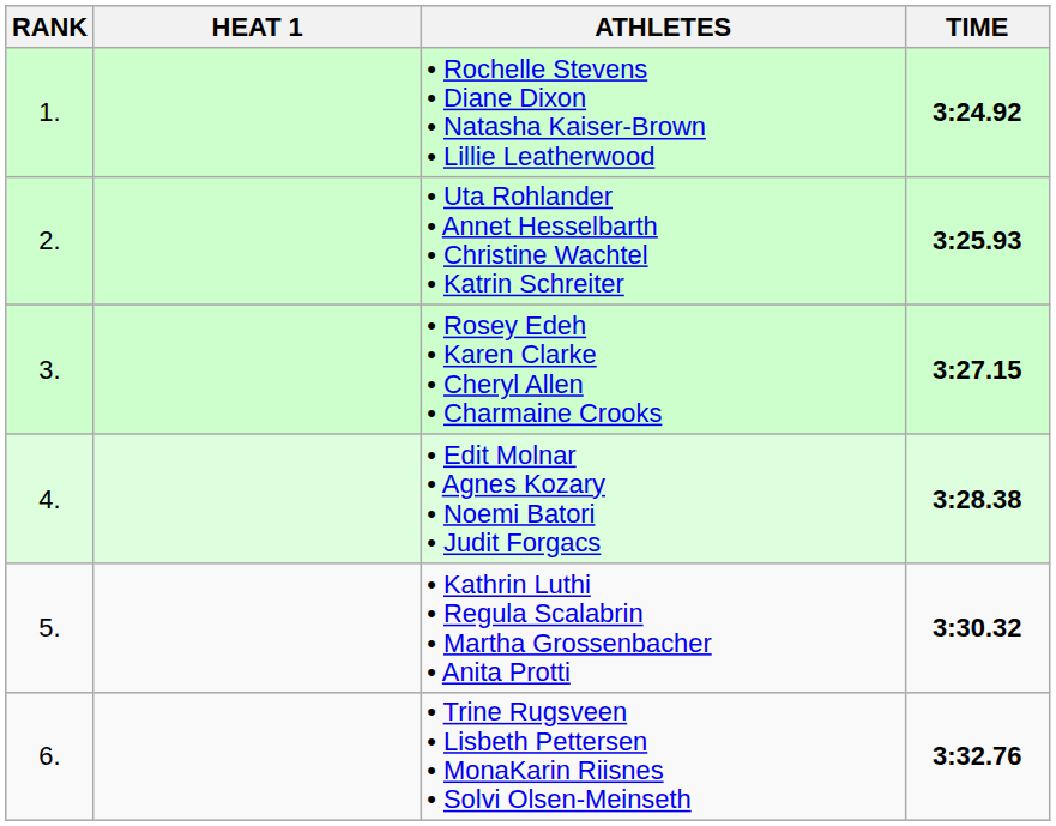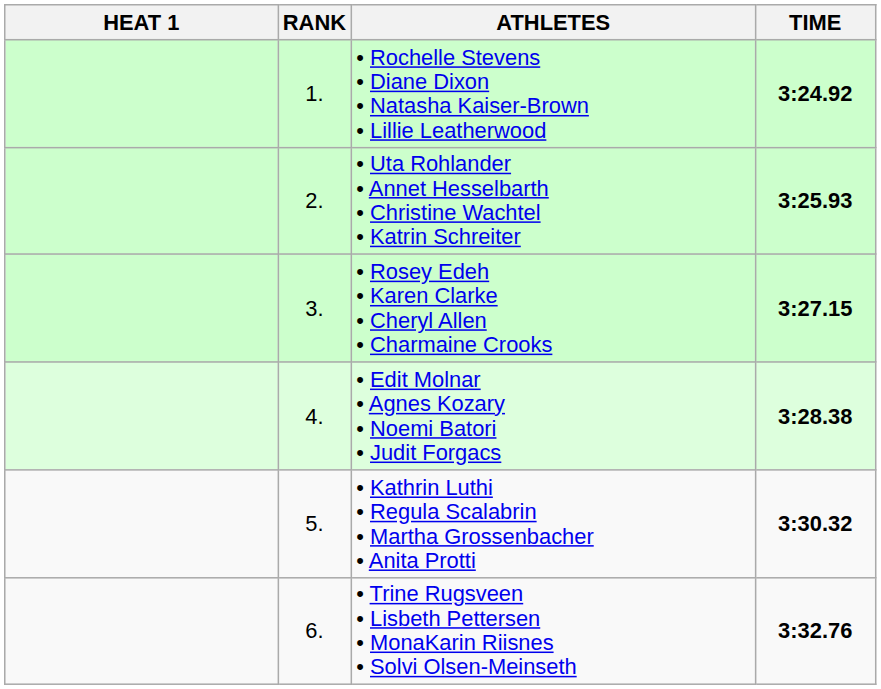 <table class="wikitable" style="border-collapse: collapse; font-size: 90%;">
 <tr>
+<th style="width: 12em">HEAT 1</th>
 <th>RANK</th>
-<th style="width: 12em">HEAT 1</th>
 <th style="width: 18em">ATHLETES</th>
 <th style="width: 5em">TIME</th>
 </tr>
 <tr style="background:#ccffcc;">
+<td align="center"></td>
 <td align="center">1.</td>
-<td align="center"></td>
 <td>• <a href='#'>Rochelle Stevens</a><br>• <a href='#'>Diane Dixon</a><br>• <a href='#'>Natasha Kaiser-Brown</a><br>• <a href='#'>Lillie Leatherwood</a></td>
 <td align="center"><strong>3:24.92</strong></td>
 </tr>
 <tr style="background:#ccffcc;">
+<td align="center"></td>
 <td align="center">2.</td>
-<td align="center"></td>
 <td>• <a href='#'>Uta Rohlander</a><br>• <a href='#'>Annet Hesselbarth</a><br>• <a href='#'>Christine Wachtel</a><br>• <a href='#'>Katrin Schreiter</a></td>
 <td align="center"><strong>3:25.93</strong></td>
 </tr>
 <tr style="background:#ccffcc;">
+<td align="center"></td>
 <td align="center">3.</td>
-<td align="center"></td>
 <td>• <a href='#'>Rosey Edeh</a><br>• <a href='#'>Karen Clarke</a><br>• <a href='#'>Cheryl Allen</a><br>• <a href='#'>Charmaine Crooks</a></td>
 <td align="center"><strong>3:27.15</strong></td>
 </tr>
 <tr style="background:#ddffdd;">
+<td align="center"></td>
 <td align="center">4.</td>
-<td align="center"></td>
 <td>• <a href='#'>Edit Molnar</a><br>• <a href='#'>Agnes Kozary</a><br>• <a href='#'>Noemi Batori</a><br>• <a href='#'>Judit Forgacs</a></td>
 <td align="center"><strong>3:28.38</strong></td>
 </tr>
 <tr>
+<td align="center"></td>
 <td align="center">5.</td>
-<td align="center"></td>
 <td>• <a href='#'>Kathrin Luthi</a><br>• <a href='#'>Regula Scalabrin</a><br>• <a href='#'>Martha Grossenbacher</a><br>• <a href='#'>Anita Protti</a></td>
 <td align="center"><strong>3:30.32</strong></td>
 </tr>
 <tr>
+<td align="center"></td>
 <td align="center">6.</td>
-<td align="center"></td>
 <td>• <a href='#'>Trine Rugsveen</a><br>• <a href='#'>Lisbeth Pettersen</a><br>• <a href='#'>MonaKarin Riisnes</a><br>• <a href='#'>Solvi Olsen-Meinseth</a></td>
 <td align="center"><strong>3:32.76</strong></td>
 </tr>
 </table>
